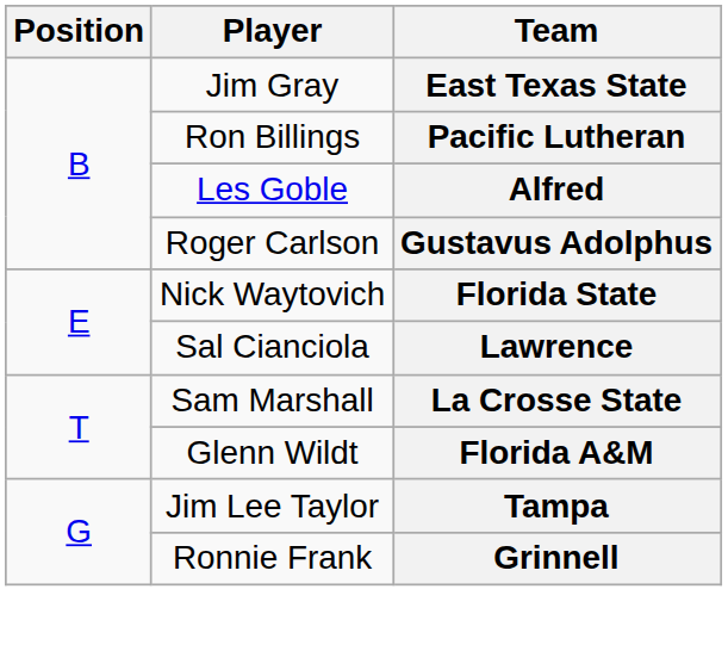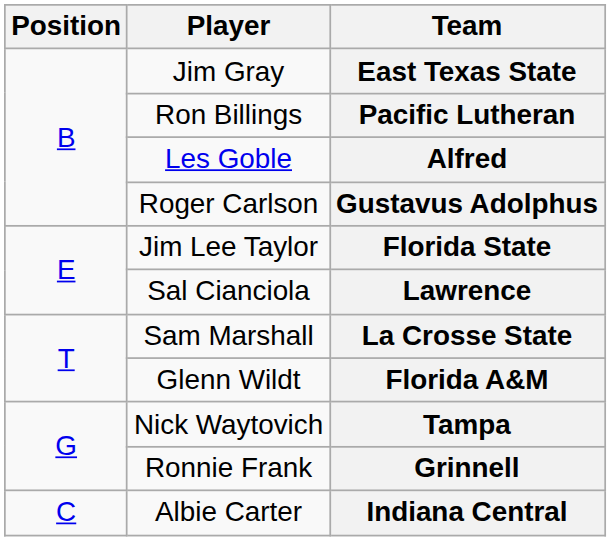 <table class="wikitable">
 <tr>
 <th>Position</th>
 <th>Player</th>
 <th>Team</th>
 </tr>
 <tr style="text-align:center;">
 <td rowspan="4"><a href='#'>B</a></td>
 <td>Jim Gray</td>
 <th Style = >East Texas State</th>
 </tr>
 <tr style="text-align:center;">
 <td>Ron Billings</td>
 <th Style = >Pacific Lutheran</th>
 </tr>
 <tr style="text-align:center;">
 <td><a href='#'>Les Goble</a></td>
 <th Style = >Alfred</th>
 </tr>
 <tr style="text-align:center;">
 <td>Roger Carlson</td>
 <th Style = >Gustavus Adolphus</th>
 </tr>
 <tr style="text-align:center;">
 <td rowspan="2"><a href='#'>E</a></td>
-<td>Nick Waytovich</td>
+<td>Jim Lee Taylor</td>
 <th Style = >Florida State</th>
 </tr>
 <tr style="text-align:center;">
 <td>Sal Cianciola</td>
 <th Style = >Lawrence</th>
 </tr>
 <tr style="text-align:center;">
 <td rowspan="2"><a href='#'>T</a></td>
 <td>Sam Marshall</td>
 <th Style = >La Crosse State</th>
 </tr>
 <tr style="text-align:center;">
 <td>Glenn Wildt</td>
 <th Style = >Florida A&M</th>
 </tr>
 <tr style="text-align:center;">
 <td rowspan="2"><a href='#'>G</a></td>
-<td>Jim Lee Taylor</td>
+<td>Nick Waytovich</td>
 <th Style = >Tampa</th>
 </tr>
 <tr style="text-align:center;">
 <td>Ronnie Frank</td>
 <th Style = >Grinnell</th>
 </tr>
+<tr style="text-align:center;">
+<td><a href='#'>C</a></td>
+<td>Albie Carter</td>
+<th Style = >Indiana Central</th>
+</tr>
 </table>
